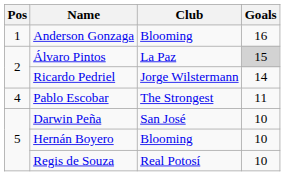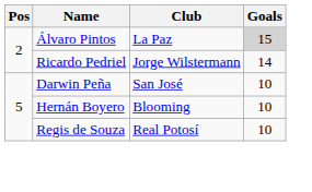 <table class="wikitable" border="1">
 <tr>
 <th width="23">Pos</th>
 <th>Name</th>
 <th>Club</th>
 <th>Goals</th>
-</tr>
-<tr>
-<td align="center">1</td>
-<td> <a href='#'>Anderson Gonzaga</a></td>
-<td><a href='#'>Blooming</a></td>
-<td align="center">16</td>
 </tr>
 <tr>
 <td align="center" rowspan=2>2</td>
 <td> <a href='#'>Álvaro Pintos</a></td>
 <td><a href='#'>La Paz</a></td>
 <td align="center" style="background: lightgrey;">15</td>
 </tr>
 <tr>
 <td> <a href='#'>Ricardo Pedriel</a></td>
 <td><a href='#'>Jorge Wilstermann</a></td>
 <td align="center">14</td>
-</tr>
-<tr>
-<td align="center">4</td>
-<td> <a href='#'>Pablo Escobar</a></td>
-<td><a href='#'>The Strongest</a></td>
-<td align="center">11</td>
 </tr>
 <tr>
 <td align="center" rowspan=3>5</td>
 <td> <a href='#'>Darwin Peña</a></td>
 <td><a href='#'>San José</a></td>
 <td align="center">10</td>
 </tr>
 <tr>
 <td> <a href='#'>Hernán Boyero</a></td>
 <td><a href='#'>Blooming</a></td>
 <td align="center">10</td>
 </tr>
 <tr>
 <td> <a href='#'>Regis de Souza</a></td>
 <td><a href='#'>Real Potosí</a></td>
 <td align="center">10</td>
 </tr>
 </table>
